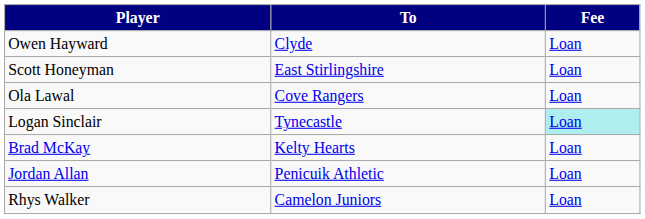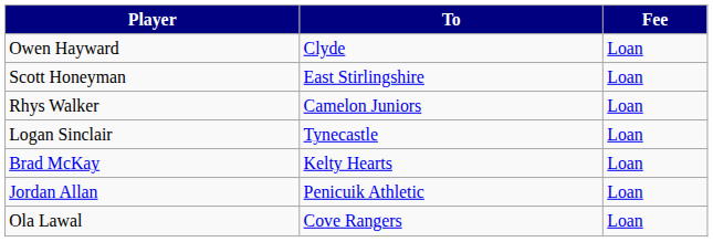 <table class="wikitable" style="text-align:left; font-size:95%;width:98%;">
 <tr>
 <th style="background:navy; color:white;">Player</th>
 <th style="background:navy; color:white;">To</th>
 <th style="background:navy; color:white;">Fee</th>
 </tr>
 <tr>
 <td> Owen Hayward</td>
 <td> <a href='#'>Clyde</a></td>
 <td><a href='#'>Loan</a></td>
 </tr>
 <tr>
 <td> Scott Honeyman</td>
 <td> <a href='#'>East Stirlingshire</a></td>
 <td><a href='#'>Loan</a></td>
 </tr>
 <tr>
-<td> Ola Lawal</td>
-<td> <a href='#'>Cove Rangers</a></td>
+<td> Rhys Walker</td>
+<td> <a href='#'>Camelon Juniors</a></td>
 <td><a href='#'>Loan</a></td>
 </tr>
 <tr>
 <td> Logan Sinclair</td>
 <td> <a href='#'>Tynecastle</a></td>
-<td style="background: paleturquoise;"><a href='#'>Loan</a></td>
+<td><a href='#'>Loan</a></td>
 </tr>
 <tr>
 <td> <a href='#'>Brad McKay</a></td>
 <td> <a href='#'>Kelty Hearts</a></td>
 <td><a href='#'>Loan</a></td>
 </tr>
 <tr>
 <td> <a href='#'>Jordan Allan</a></td>
 <td> <a href='#'>Penicuik Athletic</a></td>
 <td><a href='#'>Loan</a></td>
 </tr>
 <tr>
-<td> Rhys Walker</td>
-<td> <a href='#'>Camelon Juniors</a></td>
+<td> Ola Lawal</td>
+<td> <a href='#'>Cove Rangers</a></td>
 <td><a href='#'>Loan</a></td>
 </tr>
 </table>
